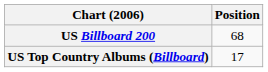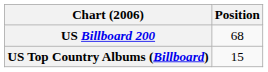 <table class="wikitable sortable plainrowheaders" style="text-align:center">
 <tr>
 <th scope="col">Chart (2006)</th>
 <th scope="col">Position</th>
 </tr>
 <tr>
 <th scope="row">US <em><a href='#'>Billboard 200</a></em></th>
 <td>68</td>
 </tr>
 <tr>
 <th scope="row">US Top Country Albums (<em><a href='#'>Billboard</a></em>)</th>
-<td>17</td>
+<td>15</td>
 </tr>
 </table>
